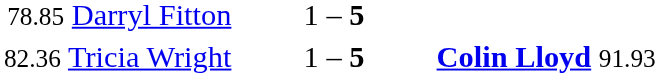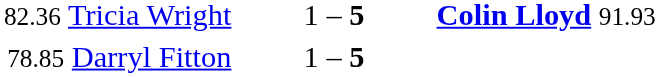 <table style="text-align:center">
 <tr>
 <th width=223></th>
 <th width=100></th>
 <th width=223></th>
 </tr>
 <tr>
+<td align=right><small>82.36</small> <a href='#'>Tricia Wright</a> </td>
+<td>1 – <strong>5</strong></td>
+<td align=left> <strong><a href='#'>Colin Lloyd</a></strong> <small>91.93</small></td>
+</tr>
+<tr>
 <td align=right><small>78.85</small> <a href='#'>Darryl Fitton</a> </td>
 <td>1 – <strong>5</strong></td>
 <td align=left></td>
 </tr>
-<tr>
-<td align=right><small>82.36</small> <a href='#'>Tricia Wright</a> </td>
-<td>1 – <strong>5</strong></td>
-<td align=left> <strong><a href='#'>Colin Lloyd</a></strong> <small>91.93</small></td>
-</tr>
 </table>
